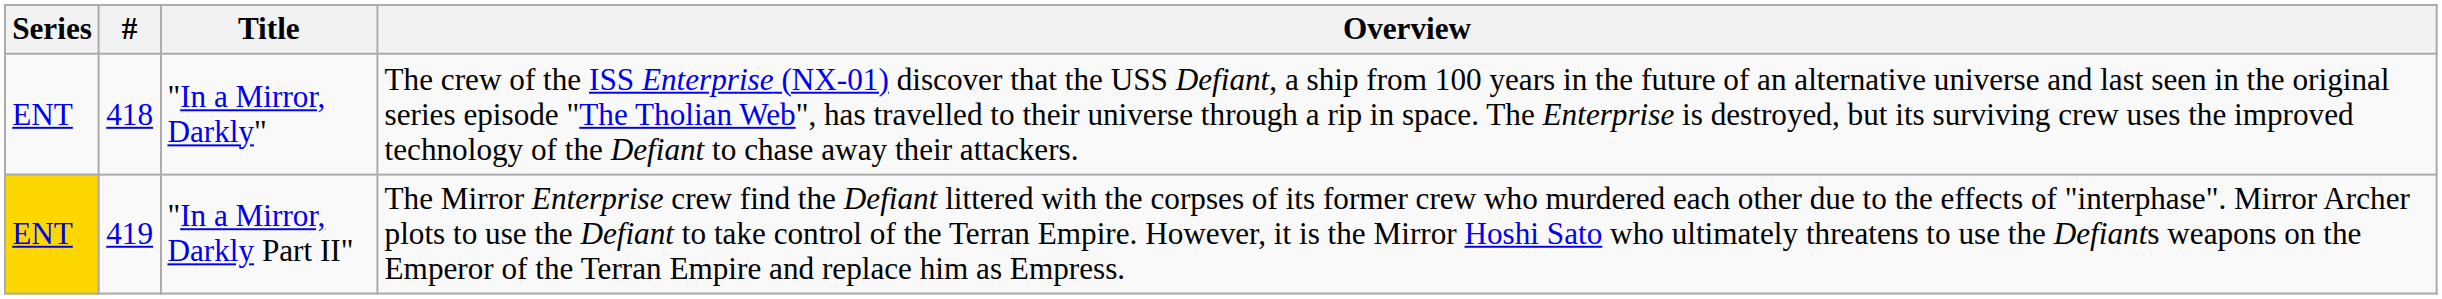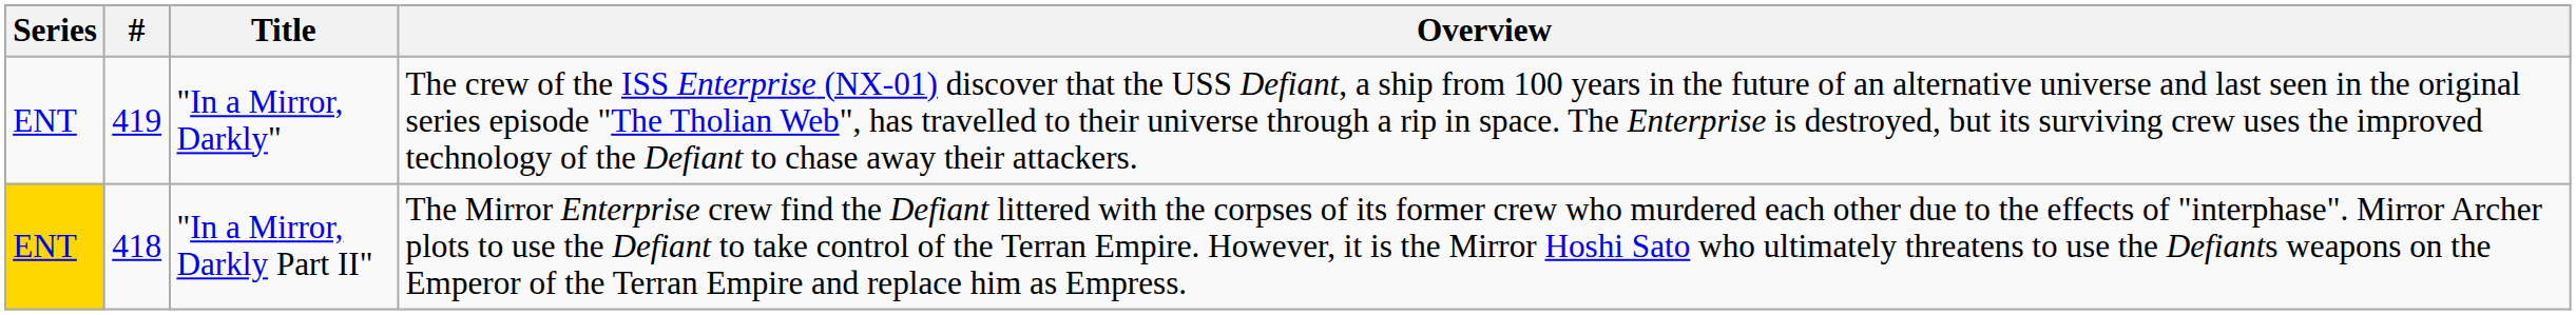 <table class="wikitable">
 <tr>
 <th>Series</th>
 <th>#</th>
 <th>Title</th>
 <th>Overview</th>
 </tr>
 <tr>
 <td><a href='#'>ENT</a></td>
-<td><a href='#'>418</a></td>
+<td><a href='#'>419</a></td>
 <td>"<a href='#'>In a Mirror, Darkly</a>"</td>
 <td>The crew of the <a href='#'>ISS <em>Enterprise</em> (NX-01)</a> discover that the USS <em>Defiant</em>, a ship from 100 years in the future of an alternative universe and last seen in the original series episode "<a href='#'>The Tholian Web</a>", has travelled to their universe through a rip in space. The <em>Enterprise</em> is destroyed, but its surviving crew uses the improved technology of the <em>Defiant</em> to chase away their attackers.</td>
 </tr>
 <tr>
 <td style="background: gold;"><a href='#'>ENT</a></td>
-<td><a href='#'>419</a></td>
+<td><a href='#'>418</a></td>
 <td>"<a href='#'>In a Mirror, Darkly</a> Part II"</td>
 <td>The Mirror <em>Enterprise</em> crew find the <em>Defiant</em> littered with the corpses of its former crew who murdered each other due to the effects of "interphase". Mirror Archer plots to use the <em>Defiant</em> to take control of the Terran Empire. However, it is the Mirror <a href='#'>Hoshi Sato</a> who ultimately threatens to use the <em>Defiant</em>s weapons on the Emperor of the Terran Empire and replace him as Empress.</td>
 </tr>
 </table>
